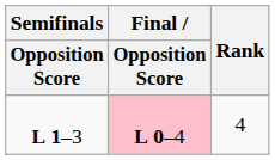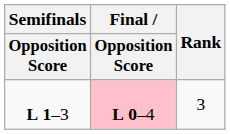 <table class=wikitable style="font-size:90%">
 <tr>
 <th>Semifinals</th>
 <th>Final / </th>
 <th rowspan=2>Rank</th>
 </tr>
 <tr style="font-size:95%">
 <th>Opposition<br>Score</th>
 <th>Opposition<br>Score</th>
 </tr>
 <tr align=center>
 <td><br><strong>L</strong>  <strong>1</strong>–3</td>
 <td style="background: pink;"><br><strong>L</strong>  <strong>0</strong>–4</td>
-<td>4</td>
+<td>3</td>
 </tr>
 </table>
